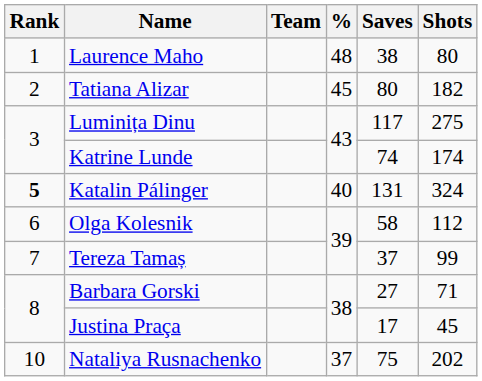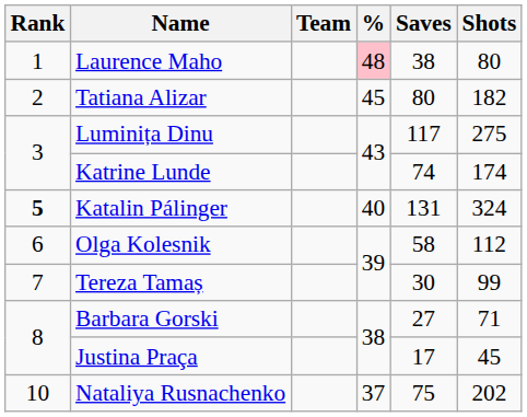 <table class="wikitable sortable" style="text-align: center;">
 <tr>
 <th>Rank</th>
 <th>Name</th>
 <th>Team</th>
 <th>%</th>
 <th>Saves</th>
 <th>Shots</th>
 </tr>
 <tr>
 <td>1</td>
 <td align=left><a href='#'>Laurence Maho</a></td>
 <td align=left></td>
-<td>48</td>
+<td style="background: pink;">48</td>
 <td>38</td>
 <td>80</td>
 </tr>
 <tr>
 <td>2</td>
 <td align=left><a href='#'>Tatiana Alizar</a></td>
 <td align=left></td>
 <td>45</td>
 <td>80</td>
 <td>182</td>
 </tr>
 <tr>
 <td rowspan=2>3</td>
 <td align=left><a href='#'>Luminița Dinu</a></td>
 <td align=left></td>
 <td rowspan=2>43</td>
 <td>117</td>
 <td>275</td>
 </tr>
 <tr>
 <td align=left><a href='#'>Katrine Lunde</a></td>
 <td align=left></td>
 <td>74</td>
 <td>174</td>
 </tr>
 <tr>
 <td><strong>5</strong></td>
 <td align=left><a href='#'>Katalin Pálinger</a></td>
 <td align=left></td>
 <td>40</td>
 <td>131</td>
 <td>324</td>
 </tr>
 <tr>
 <td>6</td>
 <td align=left><a href='#'>Olga Kolesnik</a></td>
 <td align=left></td>
 <td rowspan=2>39</td>
 <td>58</td>
 <td>112</td>
 </tr>
 <tr>
 <td>7</td>
 <td align=left><a href='#'>Tereza Tamaș</a></td>
 <td align=left></td>
-<td>37</td>
+<td>30</td>
 <td>99</td>
 </tr>
 <tr>
 <td rowspan=2>8</td>
 <td align=left><a href='#'>Barbara Gorski</a></td>
 <td align=left></td>
 <td rowspan=2>38</td>
 <td>27</td>
 <td>71</td>
 </tr>
 <tr>
 <td align=left><a href='#'>Justina Praça</a></td>
 <td align=left></td>
 <td>17</td>
 <td>45</td>
 </tr>
 <tr>
 <td>10</td>
 <td align=left><a href='#'>Nataliya Rusnachenko</a></td>
 <td align=left></td>
 <td>37</td>
 <td>75</td>
 <td>202</td>
 </tr>
 </table>
